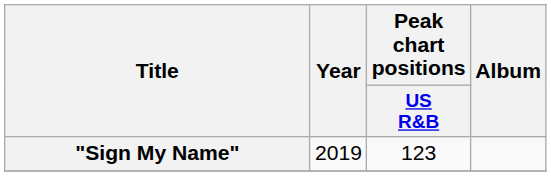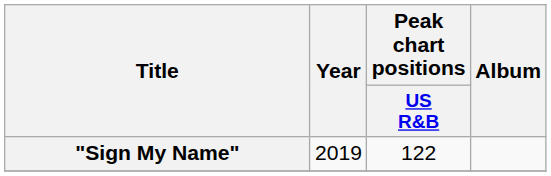 <table class="wikitable plainrowheaders" style="text-align:center;" border="1">
 <tr>
 <th scope="col" rowspan="2" style="width:14em;">Title</th>
 <th scope="col" rowspan="2">Year</th>
 <th scope="col" colspan="1">Peak chart positions</th>
 <th scope="col" rowspan="2">Album</th>
 </tr>
 <tr>
 <th style="width:3em;font-size:90%;"><a href='#'>US<br>R&B</a><br></th>
 </tr>
 <tr>
 <th scope="row">"Sign My Name"</th>
 <td>2019</td>
-<td>123</td>
+<td>122</td>
 <td></td>
 </tr>
 <tr>
 </tr>
 </table>
